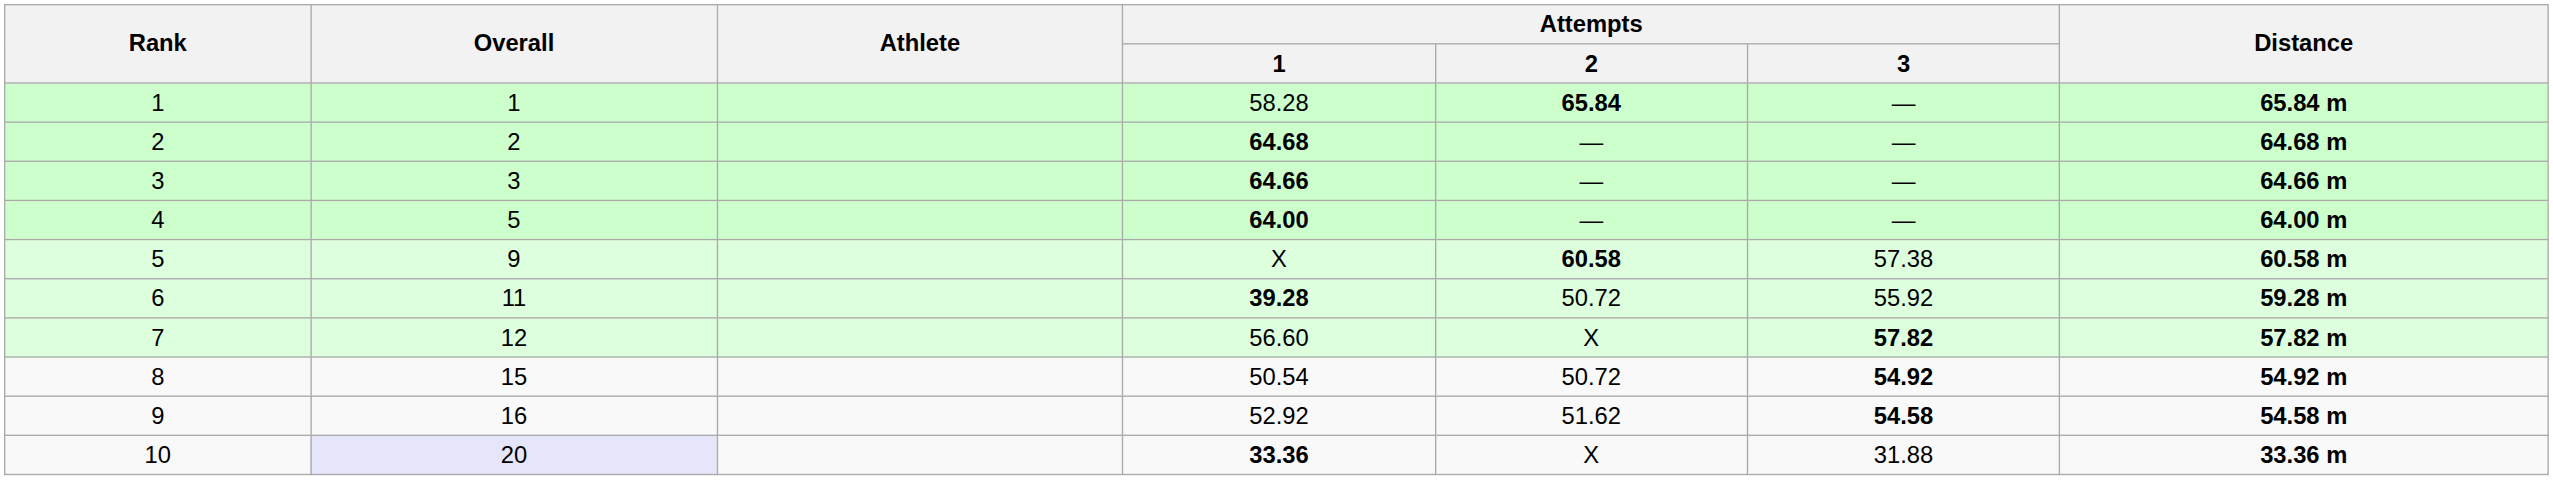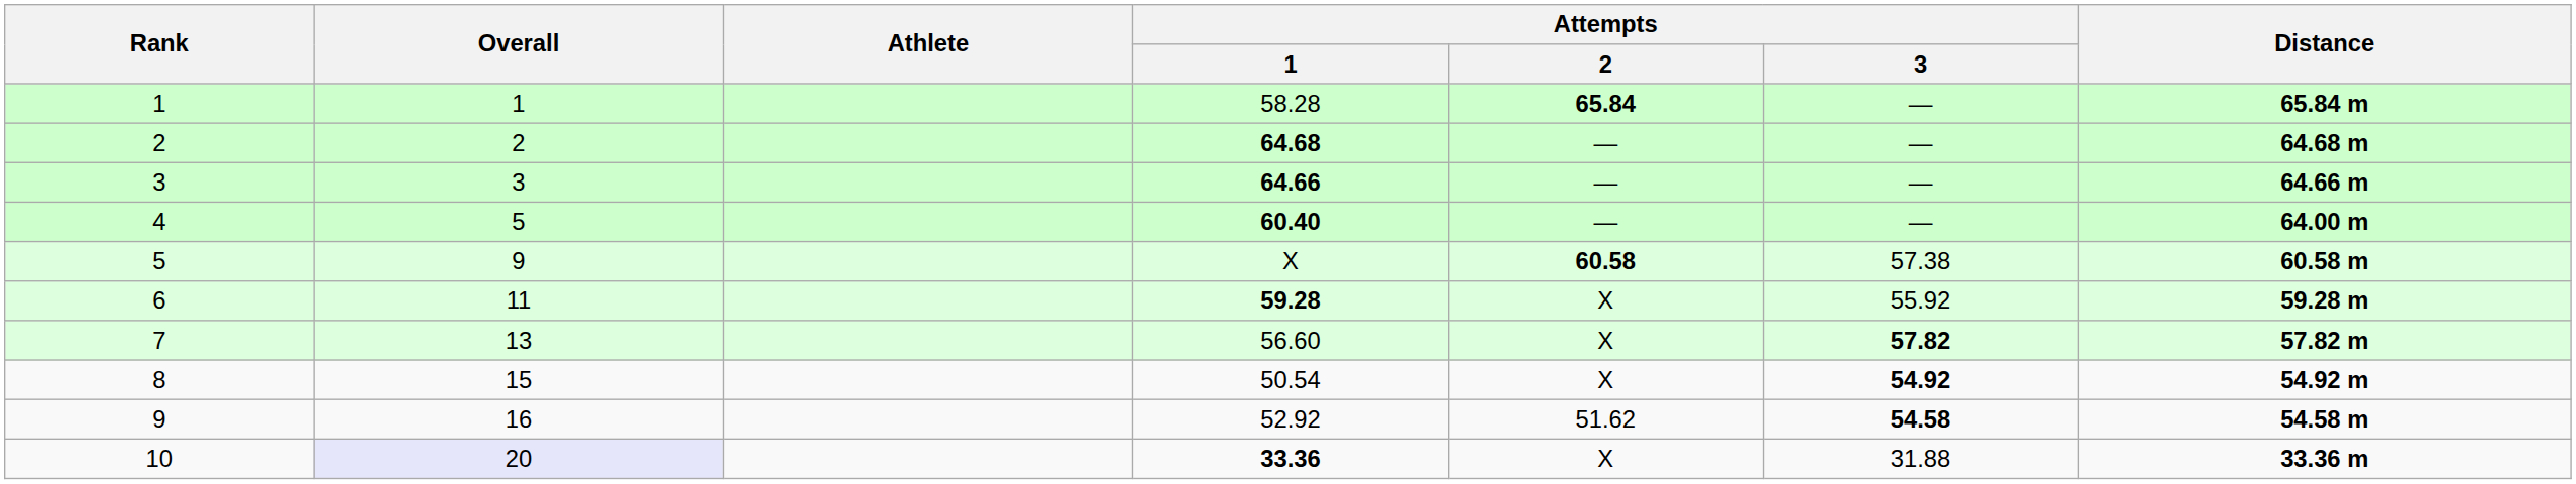 <table class="wikitable" style=" text-align:center; font-size:110%;" width="95%">
 <tr>
 <th rowspan="2">Rank</th>
 <th rowspan="2">Overall</th>
 <th rowspan="2">Athlete</th>
 <th colspan="3">Attempts</th>
 <th rowspan="2">Distance</th>
 </tr>
 <tr>
 <th>1</th>
 <th>2</th>
 <th>3</th>
 </tr>
 <tr style="background:#ccffcc;">
 <td>1</td>
 <td>1</td>
 <td align="left"></td>
 <td>58.28</td>
 <td><strong>65.84</strong></td>
 <td>—</td>
 <td><strong>65.84 m</strong></td>
 </tr>
 <tr style="background:#ccffcc;">
 <td>2</td>
 <td>2</td>
 <td align="left"></td>
 <td><strong>64.68</strong></td>
 <td>—</td>
 <td>—</td>
 <td><strong>64.68 m </strong></td>
 </tr>
 <tr style="background:#ccffcc;">
 <td>3</td>
 <td>3</td>
 <td align="left"></td>
 <td><strong>64.66</strong></td>
 <td>—</td>
 <td>—</td>
 <td><strong>64.66 m </strong></td>
 </tr>
 <tr style="background:#ccffcc;">
 <td>4</td>
 <td>5</td>
 <td align="left"></td>
-<td><strong>64.00</strong></td>
+<td><strong>60.40</strong></td>
 <td>—</td>
 <td>—</td>
 <td><strong>64.00 m </strong></td>
 </tr>
 <tr style="background:#ddffdd;">
 <td>5</td>
 <td>9</td>
 <td align="left"></td>
 <td>X</td>
 <td><strong>60.58</strong></td>
 <td>57.38</td>
 <td><strong>60.58 m </strong></td>
 </tr>
 <tr style="background:#ddffdd;">
 <td>6</td>
 <td>11</td>
 <td align="left"></td>
-<td><strong>39.28</strong></td>
-<td>50.72</td>
+<td><strong>59.28</strong></td>
+<td>X</td>
 <td>55.92</td>
 <td><strong>59.28 m </strong></td>
 </tr>
 <tr style="background:#ddffdd;">
 <td>7</td>
-<td>12</td>
+<td>13</td>
 <td align="left"></td>
 <td>56.60</td>
 <td>X</td>
 <td><strong>57.82</strong></td>
 <td><strong>57.82 m </strong></td>
 </tr>
 <tr>
 <td>8</td>
 <td>15</td>
 <td align="left"></td>
 <td>50.54</td>
-<td>50.72</td>
+<td>X</td>
 <td><strong>54.92</strong></td>
 <td><strong>54.92 m </strong></td>
 </tr>
 <tr>
 <td>9</td>
 <td>16</td>
 <td align="left"></td>
 <td>52.92</td>
 <td>51.62</td>
 <td><strong>54.58</strong></td>
 <td><strong>54.58 m </strong></td>
 </tr>
 <tr>
 <td>10</td>
 <td style="background: lavender;">20</td>
 <td align="left"></td>
 <td><strong>33.36</strong></td>
 <td>X</td>
 <td>31.88</td>
 <td><strong>33.36 m </strong></td>
 </tr>
 </table>
